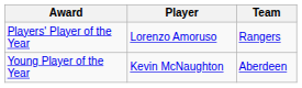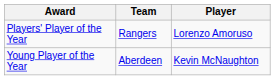 <table class="wikitable">
 <tr>
 <th width=170>Award</th>
+<th width=80>Team</th>
 <th width=150>Player</th>
-<th width=80>Team</th>
 </tr>
 <tr>
 <td><a href='#'>Players' Player of the Year</a></td>
+<td><a href='#'>Rangers</a></td>
 <td> <a href='#'>Lorenzo Amoruso</a></td>
-<td><a href='#'>Rangers</a></td>
 </tr>
 <tr>
 <td><a href='#'>Young Player of the Year</a></td>
+<td><a href='#'>Aberdeen</a></td>
 <td> <a href='#'>Kevin McNaughton</a></td>
-<td><a href='#'>Aberdeen</a></td>
 </tr>
 </table>
